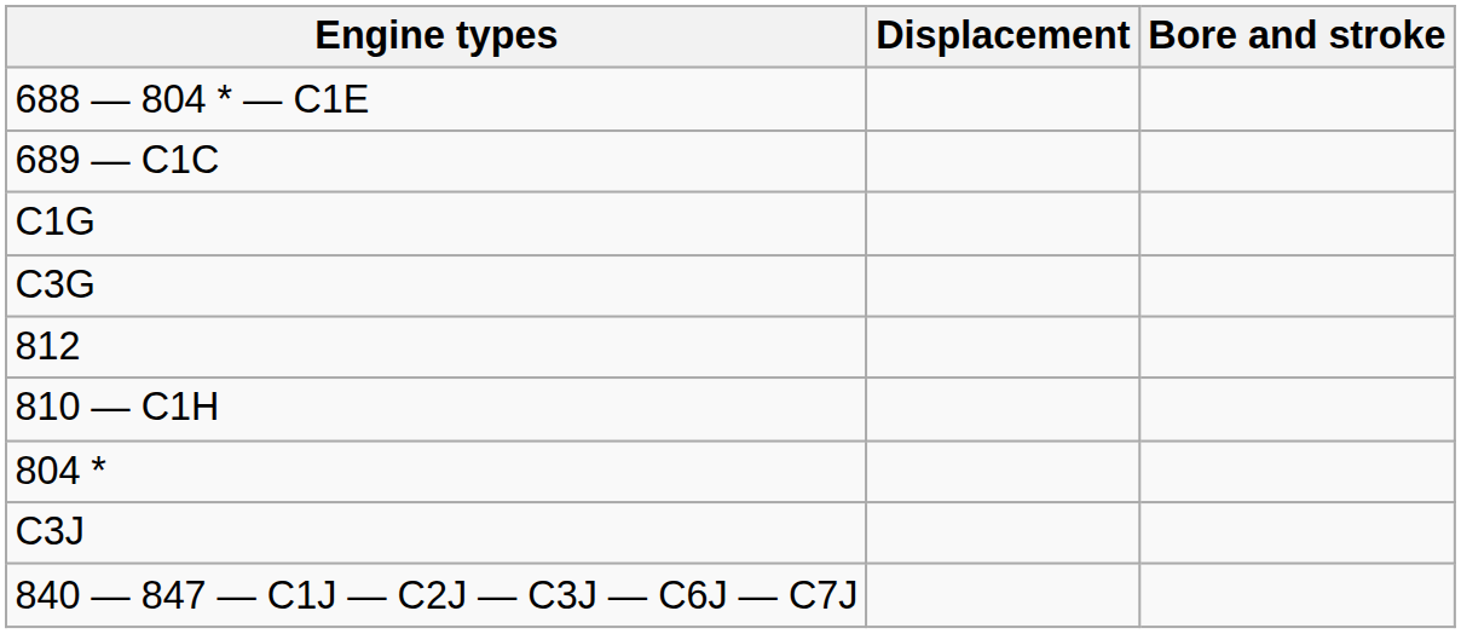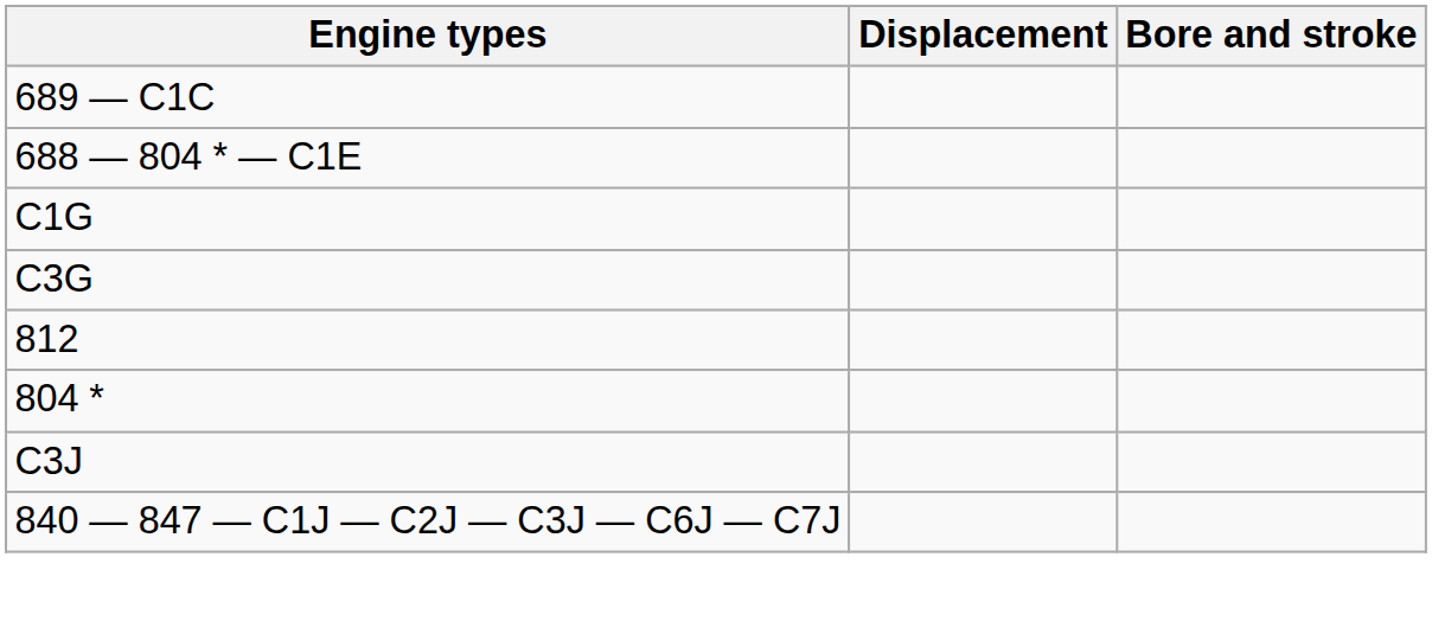 <table class="wikitable">
 <tr>
 <th>Engine types</th>
 <th>Displacement</th>
 <th>Bore and stroke</th>
 </tr>
 <tr>
-<td>688 — 804 * — C1E</td>
+<td>689 — C1C</td>
 <td></td>
 <td></td>
 </tr>
 <tr>
-<td>689 — C1C</td>
+<td>688 — 804 * — C1E</td>
 <td></td>
 <td></td>
 </tr>
 <tr>
 <td>C1G</td>
 <td></td>
 <td></td>
 </tr>
 <tr>
 <td>C3G</td>
 <td></td>
 <td></td>
 </tr>
 <tr>
 <td>812</td>
 <td></td>
 <td></td>
 </tr>
 <tr>
-<td>810 — C1H</td>
-<td></td>
-<td></td>
-</tr>
-<tr>
 <td>804 *</td>
 <td></td>
 <td></td>
 </tr>
 <tr>
 <td>C3J</td>
 <td></td>
 <td></td>
 </tr>
 <tr>
 <td>840 — 847 — C1J — C2J — C3J — C6J — C7J</td>
 <td></td>
 <td></td>
 </tr>
 </table>
